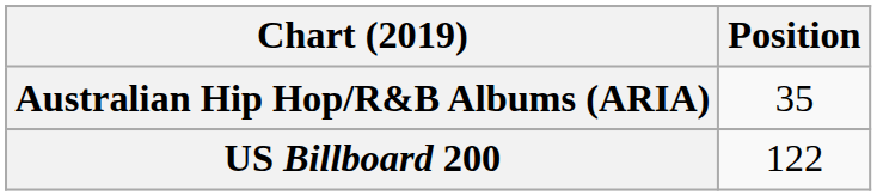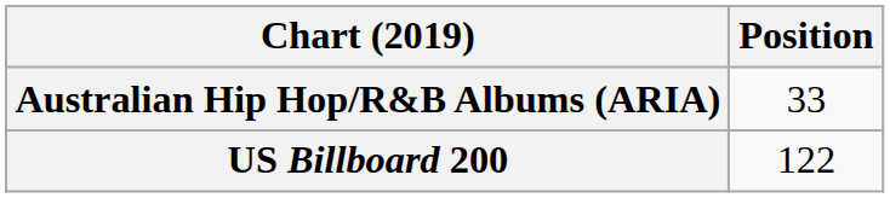 <table class="wikitable sortable plainrowheaders" style="text-align:center">
 <tr>
 <th scope="col">Chart (2019)</th>
 <th scope="col">Position</th>
 </tr>
 <tr>
 <th scope="row">Australian Hip Hop/R&B Albums (ARIA)</th>
-<td>35</td>
+<td>33</td>
 </tr>
 <tr>
 <th scope="row">US <em>Billboard</em> 200</th>
 <td>122</td>
 </tr>
 </table>
